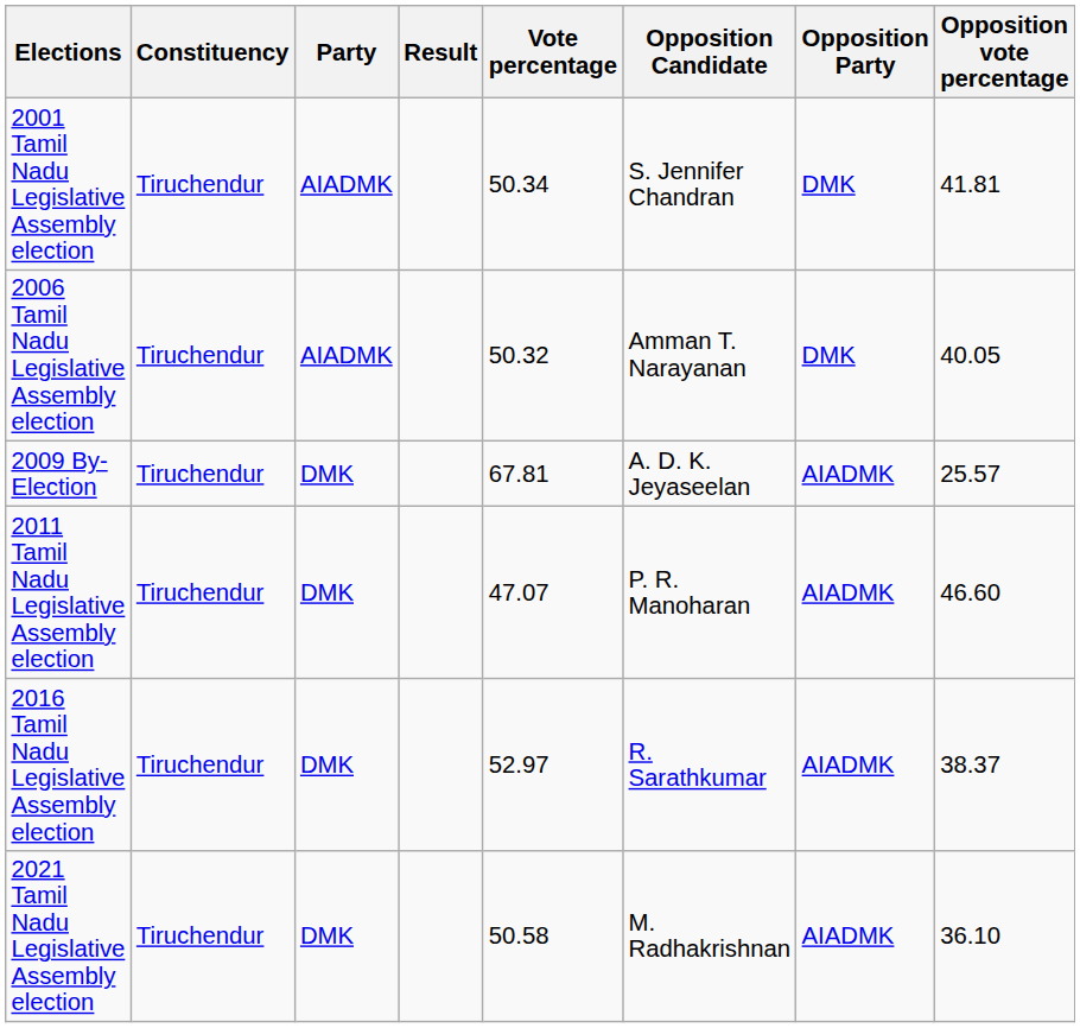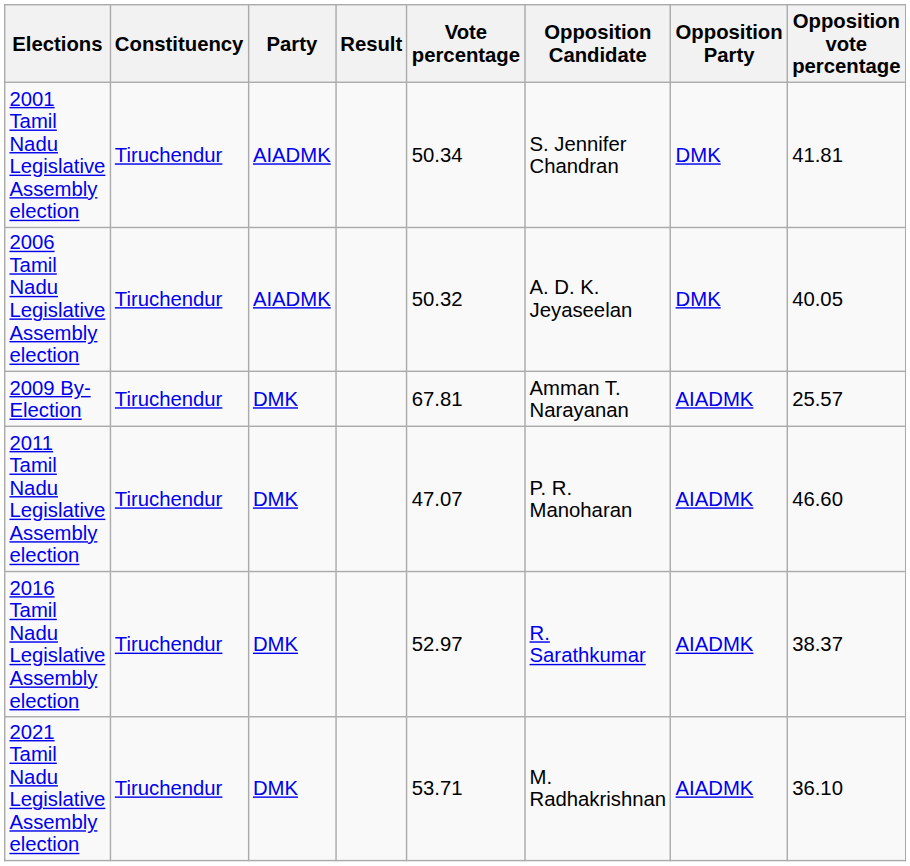 <table class="sortable wikitable"style="font-size: 90%">
 <tr>
 <th>Elections</th>
 <th>Constituency</th>
 <th>Party</th>
 <th>Result</th>
 <th>Vote percentage</th>
 <th>Opposition Candidate</th>
 <th>Opposition Party</th>
 <th>Opposition vote percentage</th>
 </tr>
 <tr>
 <td><a href='#'>2001 Tamil Nadu Legislative Assembly election</a></td>
 <td><a href='#'>Tiruchendur</a></td>
 <td><a href='#'>AIADMK</a></td>
 <td></td>
 <td>50.34</td>
 <td>S. Jennifer Chandran</td>
 <td><a href='#'>DMK</a></td>
 <td>41.81</td>
 </tr>
 <tr>
 <td><a href='#'>2006 Tamil Nadu Legislative Assembly election</a></td>
 <td><a href='#'>Tiruchendur</a></td>
 <td><a href='#'>AIADMK</a></td>
 <td></td>
 <td>50.32</td>
-<td>Amman T. Narayanan</td>
+<td>A. D. K. Jeyaseelan</td>
 <td><a href='#'>DMK</a></td>
 <td>40.05</td>
 </tr>
 <tr>
 <td><a href='#'>2009 By-Election</a></td>
 <td><a href='#'>Tiruchendur</a></td>
 <td><a href='#'>DMK</a></td>
 <td></td>
 <td>67.81</td>
-<td>A. D. K. Jeyaseelan</td>
+<td>Amman T. Narayanan</td>
 <td><a href='#'>AIADMK</a></td>
 <td>25.57</td>
 </tr>
 <tr>
 <td><a href='#'>2011 Tamil Nadu Legislative Assembly election</a></td>
 <td><a href='#'>Tiruchendur</a></td>
 <td><a href='#'>DMK</a></td>
 <td></td>
 <td>47.07</td>
 <td>P. R. Manoharan</td>
 <td><a href='#'>AIADMK</a></td>
 <td>46.60</td>
 </tr>
 <tr>
 <td><a href='#'>2016 Tamil Nadu Legislative Assembly election</a></td>
 <td><a href='#'>Tiruchendur</a></td>
 <td><a href='#'>DMK</a></td>
 <td></td>
 <td>52.97</td>
 <td><a href='#'>R. Sarathkumar</a></td>
 <td><a href='#'>AIADMK</a></td>
 <td>38.37</td>
 </tr>
 <tr>
 <td><a href='#'>2021 Tamil Nadu Legislative Assembly election</a></td>
 <td><a href='#'>Tiruchendur</a></td>
 <td><a href='#'>DMK</a></td>
 <td></td>
-<td>50.58</td>
+<td>53.71</td>
 <td>M. Radhakrishnan</td>
 <td><a href='#'>AIADMK</a></td>
 <td>36.10</td>
 </tr>
 </table>
